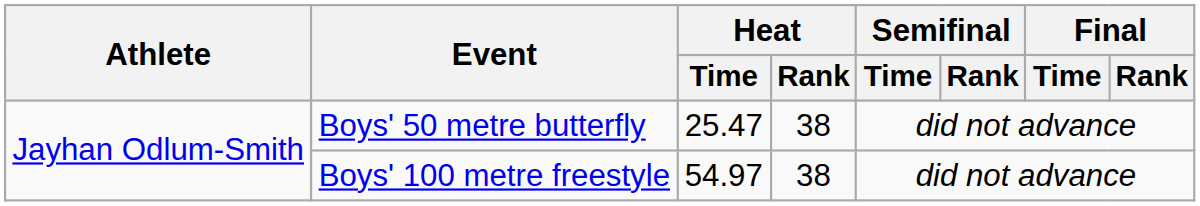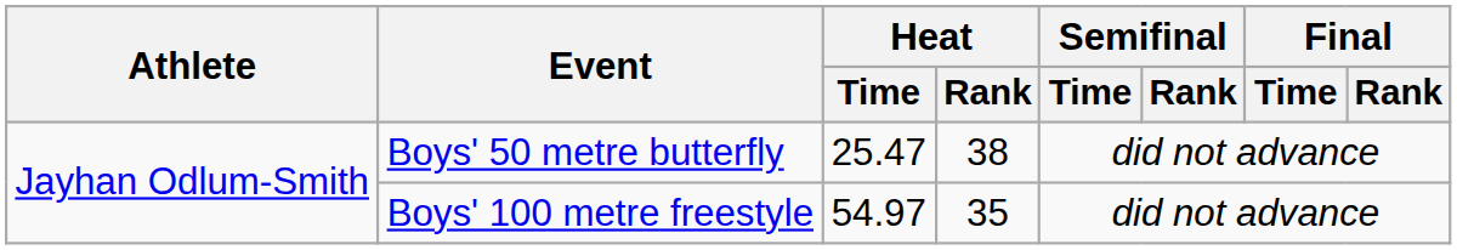 <table class=wikitable style="font-size:90%">
 <tr>
 <th rowspan=2>Athlete</th>
 <th rowspan=2>Event</th>
 <th colspan=2>Heat</th>
 <th colspan=2>Semifinal</th>
 <th colspan=2>Final</th>
 </tr>
 <tr style="font-size:95%">
 <th>Time</th>
 <th>Rank</th>
 <th>Time</th>
 <th>Rank</th>
 <th>Time</th>
 <th>Rank</th>
 </tr>
 <tr align=center>
 <td rowspan=2; align=left><a href='#'>Jayhan Odlum-Smith</a></td>
 <td align=left><a href='#'>Boys' 50 metre butterfly</a></td>
 <td>25.47</td>
 <td>38</td>
 <td colspan=4><em>did not advance</em></td>
 </tr>
 <tr align=center>
 <td align=left><a href='#'>Boys' 100 metre freestyle</a></td>
 <td>54.97</td>
-<td>38</td>
+<td>35</td>
 <td colspan=4><em>did not advance</em></td>
 </tr>
 </table>
